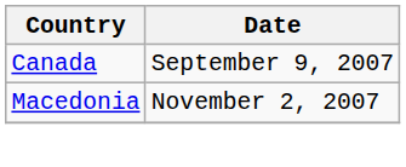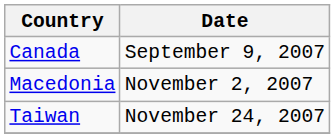 <table class="wikitable">
 <tr>
 <th>Country</th>
 <th>Date</th>
 </tr>
 <tr>
 <td><a href='#'>Canada</a></td>
 <td>September 9, 2007</td>
 </tr>
 <tr>
 <td><a href='#'>Macedonia</a></td>
 <td>November 2, 2007</td>
 </tr>
 <tr>
+<td><a href='#'>Taiwan</a></td>
+<td>November 24, 2007</td>
+</tr>
+<tr>
 </tr>
 </table>
